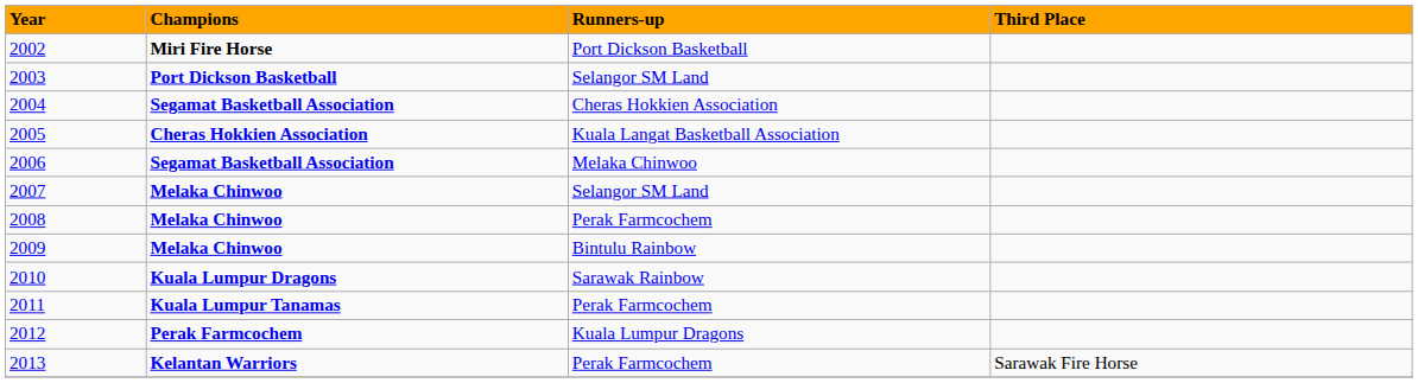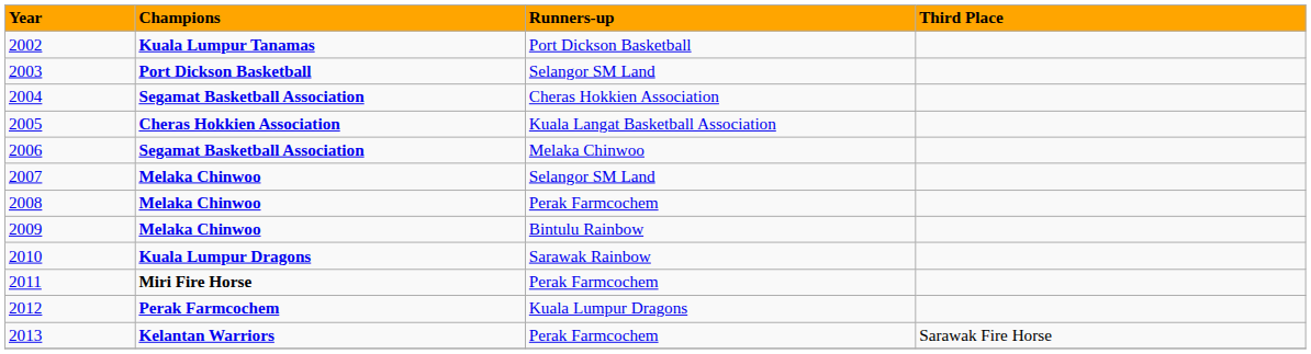 <table class="wikitable">
 <tr bgcolor=#ffa500 style="vertical-align: middle;">
 <td width=5%><strong>Year</strong></td>
 <td width=15%><strong>Champions</strong></td>
 <td width=15%><strong>Runners-up</strong></td>
 <td width=15%><strong>Third Place</strong></td>
 </tr>
 <tr>
 <td><a href='#'>2002</a></td>
-<td> <strong>Miri Fire Horse</strong></td>
+<td> <strong><a href='#'>Kuala Lumpur Tanamas</a></strong></td>
 <td> <a href='#'>Port Dickson Basketball</a></td>
 <td></td>
 </tr>
 <tr>
 <td><a href='#'>2003</a></td>
 <td> <strong><a href='#'>Port Dickson Basketball</a></strong></td>
 <td> <a href='#'>Selangor SM Land</a></td>
 <td></td>
 </tr>
 <tr>
 <td><a href='#'>2004</a></td>
 <td> <strong><a href='#'>Segamat Basketball Association</a></strong></td>
 <td> <a href='#'>Cheras Hokkien Association</a></td>
 <td></td>
 </tr>
 <tr>
 <td><a href='#'>2005</a></td>
 <td> <strong> <a href='#'>Cheras Hokkien Association</a></strong></td>
 <td> <a href='#'>Kuala Langat Basketball Association</a></td>
 <td></td>
 </tr>
 <tr>
 <td><a href='#'>2006</a></td>
 <td> <strong><a href='#'>Segamat Basketball Association</a></strong></td>
 <td> <a href='#'>Melaka Chinwoo</a></td>
 <td></td>
 </tr>
 <tr>
 <td><a href='#'>2007</a></td>
 <td> <strong><a href='#'>Melaka Chinwoo</a></strong></td>
 <td> <a href='#'>Selangor SM Land</a></td>
 <td></td>
 </tr>
 <tr>
 <td><a href='#'>2008</a></td>
 <td> <strong><a href='#'>Melaka Chinwoo</a></strong></td>
 <td> <a href='#'>Perak Farmcochem</a></td>
 <td></td>
 </tr>
 <tr>
 <td><a href='#'>2009</a></td>
 <td> <strong><a href='#'>Melaka Chinwoo</a></strong></td>
 <td> <a href='#'>Bintulu Rainbow</a></td>
 <td></td>
 </tr>
 <tr>
 <td><a href='#'>2010</a></td>
 <td> <strong><a href='#'>Kuala Lumpur Dragons</a></strong></td>
 <td> <a href='#'>Sarawak Rainbow</a></td>
 <td></td>
 </tr>
 <tr>
 <td><a href='#'>2011</a></td>
-<td> <strong><a href='#'>Kuala Lumpur Tanamas</a></strong></td>
+<td> <strong>Miri Fire Horse</strong></td>
 <td> <a href='#'>Perak Farmcochem</a></td>
 <td></td>
 </tr>
 <tr>
 <td><a href='#'>2012</a></td>
 <td> <strong><a href='#'>Perak Farmcochem</a></strong></td>
 <td> <a href='#'>Kuala Lumpur Dragons</a></td>
 <td></td>
 </tr>
 <tr>
 <td><a href='#'>2013</a></td>
 <td> <strong><a href='#'>Kelantan Warriors</a></strong></td>
 <td> <a href='#'>Perak Farmcochem</a></td>
 <td> Sarawak Fire Horse</td>
 </tr>
 <tr>
 </tr>
 </table>
